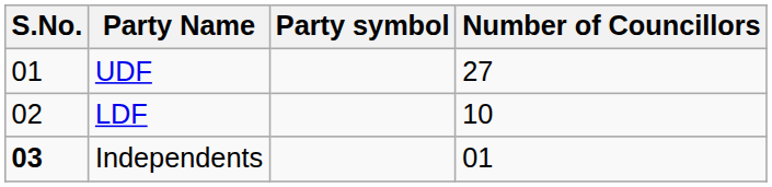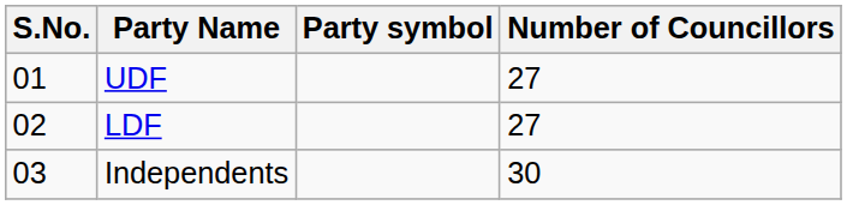 <table class="sortable wikitable">
 <tr>
 <th>S.No.</th>
 <th>Party Name</th>
 <th>Party symbol</th>
 <th>Number of Councillors</th>
 </tr>
 <tr>
 <td>01</td>
 <td><a href='#'>UDF</a></td>
 <td></td>
 <td>27</td>
 </tr>
 <tr>
 <td>02</td>
 <td><a href='#'>LDF</a></td>
 <td></td>
-<td>10</td>
+<td>27</td>
 </tr>
 <tr>
-<td><strong>03</strong></td>
+<td>03</td>
 <td>Independents</td>
 <td></td>
-<td>01</td>
+<td>30</td>
 </tr>
 </table>
